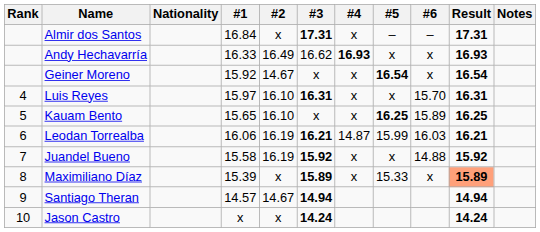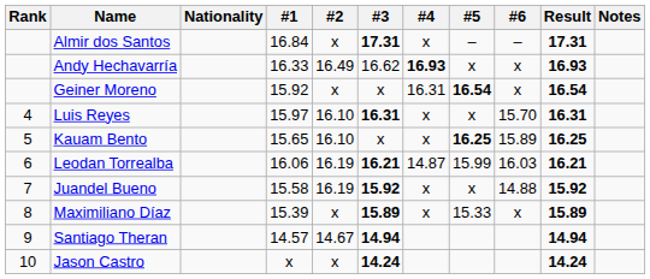 <table class="wikitable sortable" style="text-align:center">
 <tr>
 <th>Rank</th>
 <th>Name</th>
 <th>Nationality</th>
 <th>#1</th>
 <th>#2</th>
 <th>#3</th>
 <th>#4</th>
 <th>#5</th>
 <th>#6</th>
 <th>Result</th>
 <th>Notes</th>
 </tr>
 <tr>
 <td></td>
 <td align=left><a href='#'>Almir dos Santos</a></td>
 <td align=left></td>
 <td>16.84</td>
 <td>x</td>
 <td><strong>17.31</strong></td>
 <td>x</td>
 <td>–</td>
 <td>–</td>
 <td><strong>17.31</strong></td>
 <td><strong></strong></td>
 </tr>
 <tr>
 <td></td>
 <td align=left><a href='#'>Andy Hechavarría</a></td>
 <td align=left></td>
 <td>16.33</td>
 <td>16.49</td>
 <td>16.62</td>
 <td><strong>16.93</strong></td>
 <td>x</td>
 <td>x</td>
 <td><strong>16.93</strong></td>
 <td></td>
 </tr>
 <tr>
 <td></td>
 <td align=left><a href='#'>Geiner Moreno</a></td>
 <td align=left></td>
 <td>15.92</td>
-<td>14.67</td>
 <td>x</td>
 <td>x</td>
+<td>16.31</td>
 <td><strong>16.54</strong></td>
 <td>x</td>
 <td><strong>16.54</strong></td>
 <td><strong></strong></td>
 </tr>
 <tr>
 <td>4</td>
 <td align=left><a href='#'>Luis Reyes</a></td>
 <td align=left></td>
 <td>15.97</td>
 <td>16.10</td>
 <td><strong>16.31</strong></td>
 <td>x</td>
 <td>x</td>
 <td>15.70</td>
 <td><strong>16.31</strong></td>
 <td></td>
 </tr>
 <tr>
 <td>5</td>
 <td align=left><a href='#'>Kauam Bento</a></td>
 <td align=left></td>
 <td>15.65</td>
 <td>16.10</td>
 <td>x</td>
 <td>x</td>
 <td><strong>16.25</strong></td>
 <td>15.89</td>
 <td><strong>16.25</strong></td>
 <td></td>
 </tr>
 <tr>
 <td>6</td>
 <td align=left><a href='#'>Leodan Torrealba</a></td>
 <td align=left></td>
 <td>16.06</td>
 <td>16.19</td>
 <td><strong>16.21</strong></td>
 <td>14.87</td>
 <td>15.99</td>
 <td>16.03</td>
 <td><strong>16.21</strong></td>
 <td></td>
 </tr>
 <tr>
 <td>7</td>
 <td align=left><a href='#'>Juandel Bueno</a></td>
 <td align=left></td>
 <td>15.58</td>
 <td>16.19</td>
 <td><strong>15.92</strong></td>
 <td>x</td>
 <td>x</td>
 <td>14.88</td>
 <td><strong>15.92</strong></td>
 <td></td>
 </tr>
 <tr>
 <td>8</td>
 <td align=left><a href='#'>Maximiliano Díaz</a></td>
 <td align=left></td>
 <td>15.39</td>
 <td>x</td>
 <td><strong>15.89</strong></td>
 <td>x</td>
 <td>15.33</td>
 <td>x</td>
-<td style="background: lightsalmon;"><strong>15.89</strong></td>
+<td><strong>15.89</strong></td>
 <td></td>
 </tr>
 <tr>
 <td>9</td>
 <td align=left><a href='#'>Santiago Theran</a></td>
 <td align=left></td>
 <td>14.57</td>
 <td>14.67</td>
 <td><strong>14.94</strong></td>
 <td></td>
 <td></td>
 <td></td>
 <td><strong>14.94</strong></td>
 <td></td>
 </tr>
 <tr>
 <td>10</td>
 <td align=left><a href='#'>Jason Castro</a></td>
 <td align=left></td>
 <td>x</td>
 <td>x</td>
 <td><strong>14.24</strong></td>
 <td></td>
 <td></td>
 <td></td>
 <td><strong>14.24</strong></td>
 <td></td>
 </tr>
 </table>
